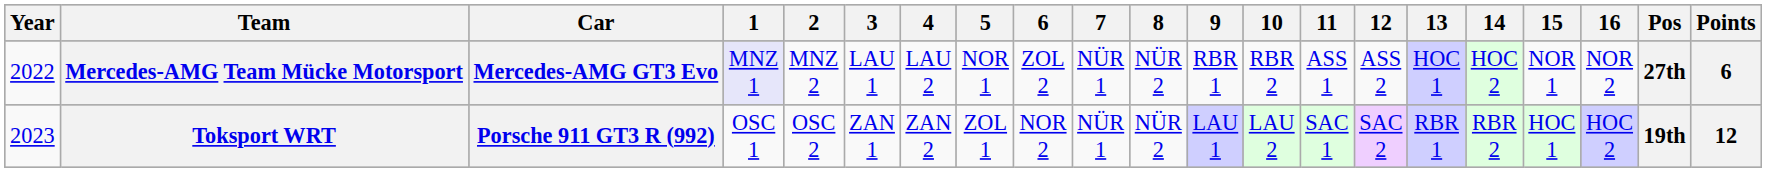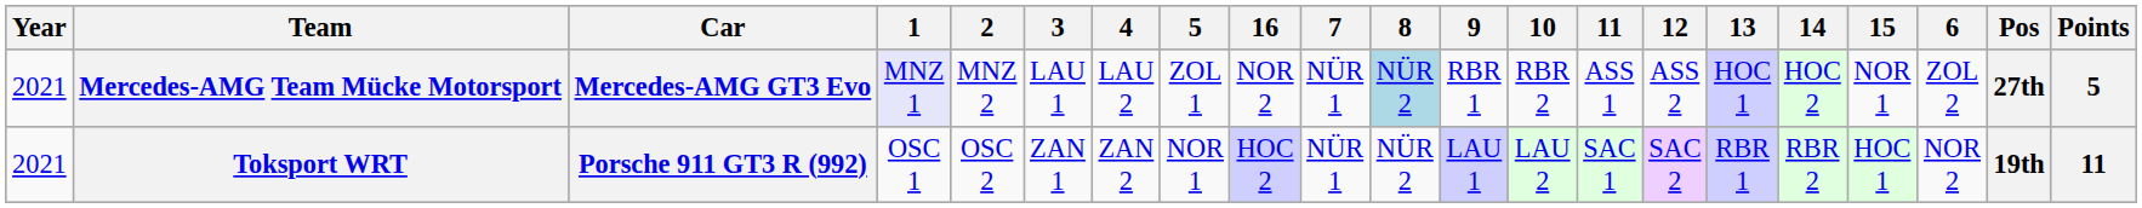 <table class="wikitable" style="text-align:center; font-size:85%">
 <tr>
 <th>Year</th>
 <th>Team</th>
 <th>Car</th>
 <th>1</th>
 <th>2</th>
 <th>3</th>
 <th>4</th>
 <th>5</th>
-<th>6</th>
+<th>16</th>
 <th>7</th>
 <th>8</th>
 <th>9</th>
 <th>10</th>
 <th>11</th>
 <th>12</th>
 <th>13</th>
 <th>14</th>
 <th>15</th>
-<th>16</th>
+<th>6</th>
 <th>Pos</th>
 <th>Points</th>
 </tr>
 <tr>
-<td><a href='#'>2022</a></td>
+<td><a href='#'>2021</a></td>
 <th nowrap><a href='#'>Mercedes-AMG</a> <a href='#'>Team Mücke Motorsport</a></th>
 <th nowrap><a href='#'>Mercedes-AMG GT3 Evo</a></th>
 <td style="background: lavender;"><a href='#'>MNZ<br>1</a></td>
 <td><a href='#'>MNZ<br>2</a></td>
 <td><a href='#'>LAU<br>1</a></td>
 <td><a href='#'>LAU<br>2</a></td>
-<td><a href='#'>NOR<br>1</a></td>
-<td><a href='#'>ZOL<br>2</a></td>
+<td><a href='#'>ZOL<br>1</a></td>
+<td><a href='#'>NOR<br>2</a></td>
 <td><a href='#'>NÜR<br>1</a></td>
-<td><a href='#'>NÜR<br>2</a></td>
+<td style="background: lightblue;"><a href='#'>NÜR<br>2</a></td>
 <td><a href='#'>RBR<br>1</a></td>
 <td><a href='#'>RBR<br>2</a></td>
 <td><a href='#'>ASS<br>1</a></td>
 <td><a href='#'>ASS<br>2</a></td>
 <td style="background:#CFCFFF;"><a href='#'>HOC<br>1</a><br></td>
 <td style="background:#DFFFDF;"><a href='#'>HOC<br>2</a><br></td>
 <td><a href='#'>NOR<br>1</a></td>
-<td><a href='#'>NOR<br>2</a></td>
+<td><a href='#'>ZOL<br>2</a></td>
 <th>27th</th>
-<th>6</th>
+<th>5</th>
 </tr>
 <tr>
-<td><a href='#'>2023</a></td>
+<td><a href='#'>2021</a></td>
 <th nowrap><a href='#'>Toksport WRT</a></th>
 <th nowrap><a href='#'>Porsche 911 GT3 R (992)</a></th>
 <td><a href='#'>OSC<br>1</a></td>
 <td><a href='#'>OSC<br>2</a></td>
 <td><a href='#'>ZAN<br>1</a></td>
 <td><a href='#'>ZAN<br>2</a></td>
-<td><a href='#'>ZOL<br>1</a></td>
-<td><a href='#'>NOR<br>2</a></td>
+<td><a href='#'>NOR<br>1</a></td>
+<td style="background:#CFCFFF;"><a href='#'>HOC<br>2</a><br></td>
 <td><a href='#'>NÜR<br>1</a></td>
 <td><a href='#'>NÜR<br>2</a></td>
 <td style="background:#CFCFFF;"><a href='#'>LAU<br>1</a><br></td>
 <td style="background:#DFFFDF;"><a href='#'>LAU<br>2</a><br></td>
 <td style="background:#DFFFDF;"><a href='#'>SAC<br>1</a><br></td>
 <td style="background:#EFCFFF;"><a href='#'>SAC<br>2</a><br></td>
 <td style="background:#CFCFFF;"><a href='#'>RBR<br>1</a><br></td>
 <td style="background:#DFFFDF;"><a href='#'>RBR<br>2</a><br></td>
 <td style="background:#DFFFDF;"><a href='#'>HOC<br>1</a><br></td>
-<td style="background:#CFCFFF;"><a href='#'>HOC<br>2</a><br></td>
+<td><a href='#'>NOR<br>2</a></td>
 <th>19th</th>
-<th>12</th>
+<th>11</th>
 </tr>
 </table>
